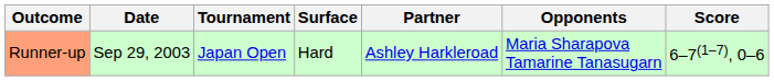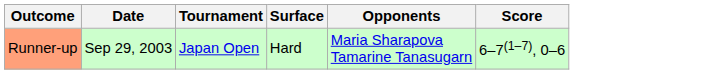 <table class=wikitable style=font-size:97%>
 <tr>
 <th>Outcome</th>
 <th>Date</th>
 <th>Tournament</th>
 <th>Surface</th>
-<th>Partner</th>
 <th>Opponents</th>
 <th>Score</th>
 </tr>
 <tr bgcolor=CCFFCC>
 <td bgcolor=ffa07a>Runner-up</td>
 <td>Sep 29, 2003</td>
 <td><a href='#'>Japan Open</a></td>
 <td>Hard</td>
-<td> <a href='#'>Ashley Harkleroad</a></td>
 <td> <a href='#'>Maria Sharapova</a> <br>  <a href='#'>Tamarine Tanasugarn</a></td>
 <td>6–7<sup>(1–7)</sup>, 0–6</td>
 </tr>
 </table>
